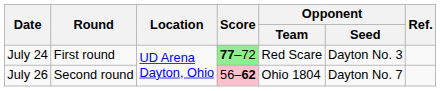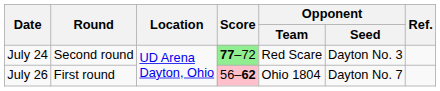 <table class="wikitable">
 <tr>
 <th rowspan=2>Date</th>
 <th rowspan=2>Round</th>
 <th rowspan=2>Location</th>
 <th rowspan=2>Score</th>
 <th colspan=2>Opponent</th>
 <th rowspan=2>Ref.</th>
 </tr>
 <tr>
 <th>Team</th>
 <th>Seed</th>
 </tr>
 <tr>
 <td>July 24</td>
-<td>First round</td>
+<td>Second round</td>
 <td rowspan=2><a href='#'>UD Arena</a><br><a href='#'>Dayton, Ohio</a></td>
 <td bgcolor=lightgreen><strong>77</strong>–72</td>
 <td>Red Scare</td>
 <td>Dayton No. 3</td>
 <td></td>
 </tr>
 <tr>
 <td>July 26</td>
-<td>Second round</td>
+<td>First round</td>
 <td bgcolor=pink>56–<strong>62</strong></td>
 <td>Ohio 1804</td>
 <td>Dayton No. 7</td>
 <td></td>
 </tr>
 </table>
